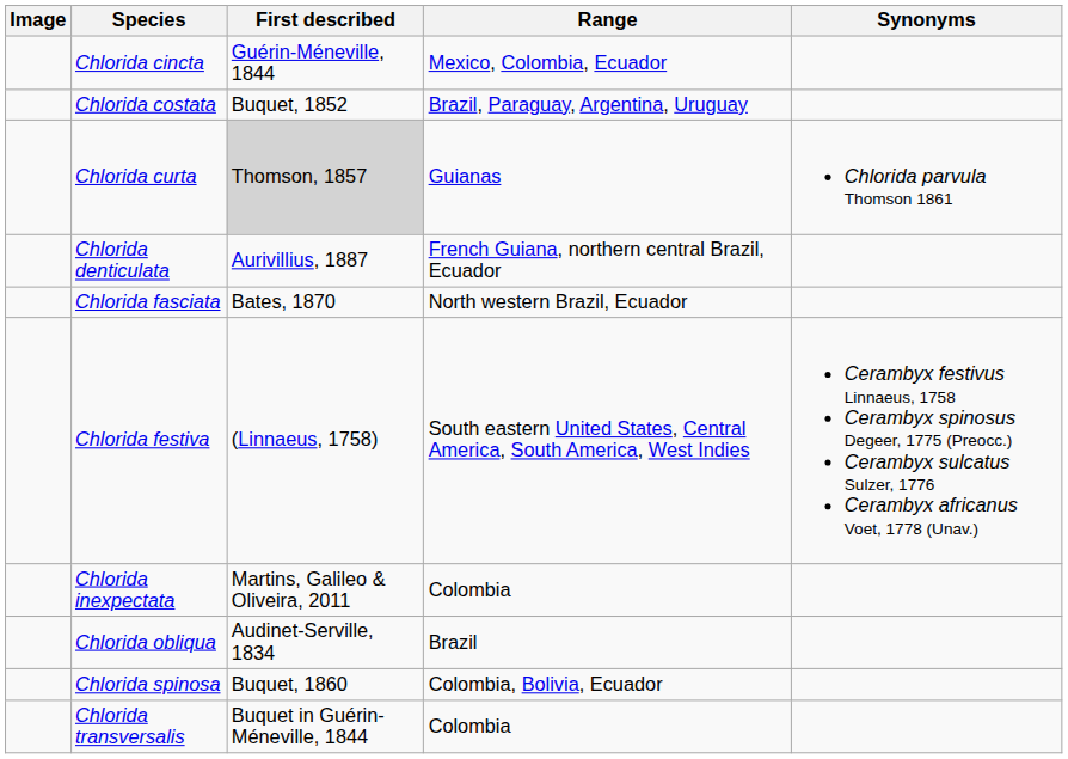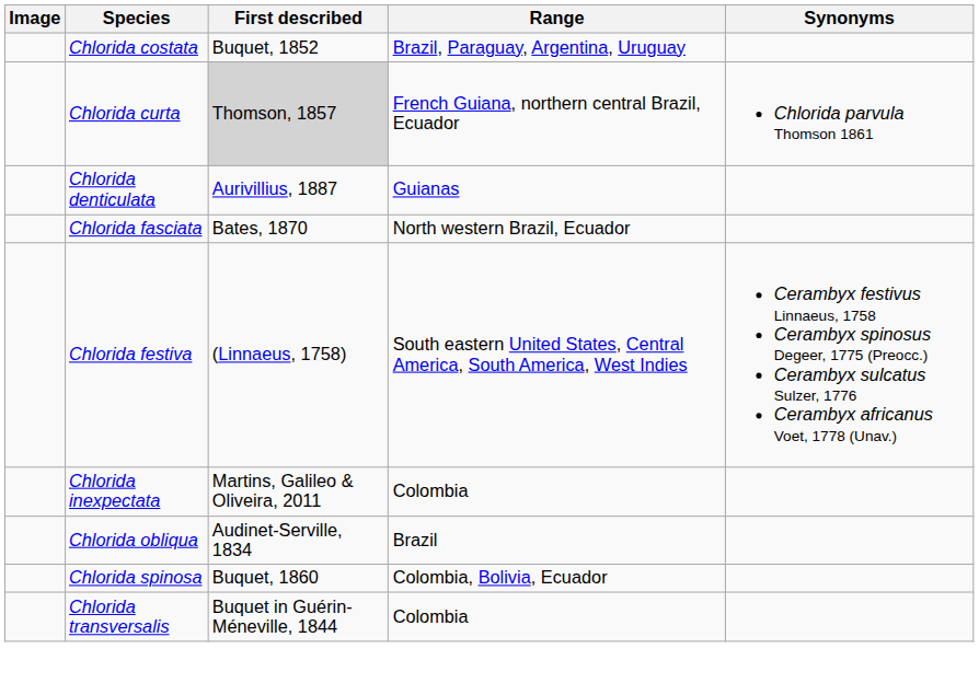 <table class="wikitable">
 <tr>
 <th>Image</th>
 <th>Species</th>
 <th>First described</th>
 <th>Range</th>
 <th>Synonyms</th>
-</tr>
-<tr>
-<td></td>
-<td><em><a href='#'>Chlorida cincta</a></em></td>
-<td><a href='#'>Guérin-Méneville</a>, 1844</td>
-<td><a href='#'>Mexico</a>, <a href='#'>Colombia</a>, <a href='#'>Ecuador</a></td>
-<td></td>
 </tr>
 <tr>
 <td></td>
 <td><em><a href='#'>Chlorida costata</a></em></td>
 <td>Buquet, 1852</td>
 <td><a href='#'>Brazil</a>, <a href='#'>Paraguay</a>, <a href='#'>Argentina</a>, <a href='#'>Uruguay</a></td>
 <td></td>
 </tr>
 <tr>
 <td></td>
 <td><em><a href='#'>Chlorida curta</a></em></td>
 <td style="background: lightgrey;">Thomson, 1857</td>
-<td><a href='#'>Guianas</a></td>
+<td><a href='#'>French Guiana</a>, northern central Brazil, Ecuador</td>
 <td><br><ul><li><em>Chlorida parvula</em> <small>Thomson 1861</small></li></ul></td>
 </tr>
 <tr>
 <td></td>
 <td><em><a href='#'>Chlorida denticulata</a></em></td>
 <td><a href='#'>Aurivillius</a>, 1887</td>
-<td><a href='#'>French Guiana</a>, northern central Brazil, Ecuador</td>
+<td><a href='#'>Guianas</a></td>
 <td></td>
 </tr>
 <tr>
 <td></td>
 <td><em><a href='#'>Chlorida fasciata</a></em></td>
 <td>Bates, 1870</td>
 <td>North western Brazil, Ecuador</td>
 <td></td>
 </tr>
 <tr>
 <td></td>
 <td><em><a href='#'>Chlorida festiva</a></em></td>
 <td>(<a href='#'>Linnaeus</a>, 1758)</td>
 <td>South eastern <a href='#'>United States</a>, <a href='#'>Central America</a>, <a href='#'>South America</a>, <a href='#'>West Indies</a></td>
 <td><br><ul><li><em>Cerambyx festivus</em> <small>Linnaeus, 1758</small></li><li><em>Cerambyx spinosus</em> <small>Degeer, 1775 (Preocc.)</small></li><li><em>Cerambyx sulcatus</em> <small>Sulzer, 1776</small></li><li><em>Cerambyx africanus</em> <small>Voet, 1778 (Unav.)</small></li></ul></td>
 </tr>
 <tr>
 <td></td>
 <td><em><a href='#'>Chlorida inexpectata</a></em></td>
 <td>Martins, Galileo & Oliveira, 2011</td>
 <td>Colombia</td>
 <td></td>
 </tr>
 <tr>
 <td></td>
 <td><em><a href='#'>Chlorida obliqua</a></em></td>
 <td>Audinet-Serville, 1834</td>
 <td>Brazil</td>
 <td></td>
 </tr>
 <tr>
 <td></td>
 <td><em><a href='#'>Chlorida spinosa</a></em></td>
 <td>Buquet, 1860</td>
 <td>Colombia, <a href='#'>Bolivia</a>, Ecuador</td>
 <td></td>
 </tr>
 <tr>
 <td></td>
 <td><em><a href='#'>Chlorida transversalis</a></em></td>
 <td>Buquet in Guérin-Méneville, 1844</td>
 <td>Colombia</td>
 <td></td>
 </tr>
 </table>
